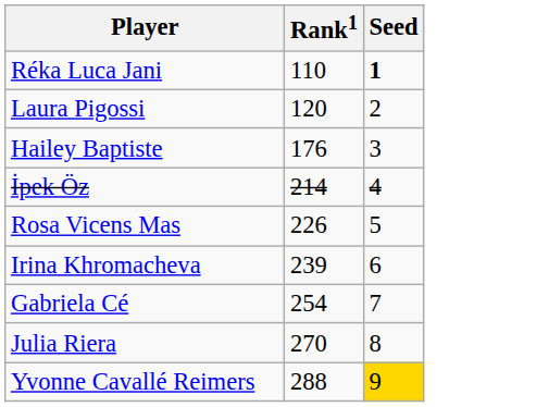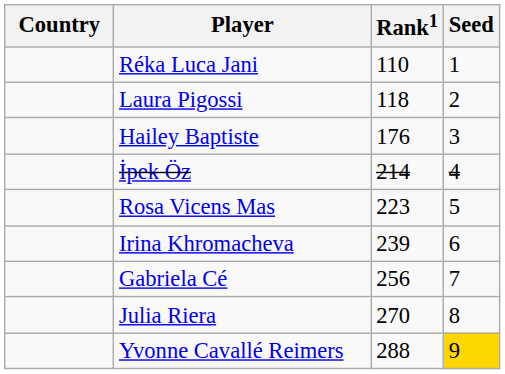 <table class="sortable wikitable">
 <tr>
+<th width="70">Country</th>
 <th width="175">Player</th>
 <th>Rank<sup>1</sup></th>
 <th>Seed</th>
 </tr>
 <tr>
+<td></td>
 <td><a href='#'>Réka Luca Jani</a></td>
 <td>110</td>
-<td><strong>1</strong></td>
+<td>1</td>
 </tr>
 <tr>
+<td></td>
 <td><a href='#'>Laura Pigossi</a></td>
-<td>120</td>
+<td>118</td>
 <td>2</td>
 </tr>
 <tr>
+<td></td>
 <td><a href='#'>Hailey Baptiste</a></td>
 <td>176</td>
 <td>3</td>
 </tr>
 <tr>
+<td><s></s></td>
 <td><s><a href='#'>İpek Öz</a></s></td>
 <td><s>214</s></td>
 <td><s>4</s></td>
 </tr>
 <tr>
+<td></td>
 <td><a href='#'>Rosa Vicens Mas</a></td>
-<td>226</td>
+<td>223</td>
 <td>5</td>
 </tr>
 <tr>
+<td></td>
 <td><a href='#'>Irina Khromacheva</a></td>
 <td>239</td>
 <td>6</td>
 </tr>
 <tr>
+<td></td>
 <td><a href='#'>Gabriela Cé</a></td>
-<td>254</td>
+<td>256</td>
 <td>7</td>
 </tr>
 <tr>
+<td></td>
 <td><a href='#'>Julia Riera</a></td>
 <td>270</td>
 <td>8</td>
 </tr>
 <tr>
+<td></td>
 <td><a href='#'>Yvonne Cavallé Reimers</a></td>
 <td>288</td>
 <td style="background: gold;">9</td>
 </tr>
 </table>
